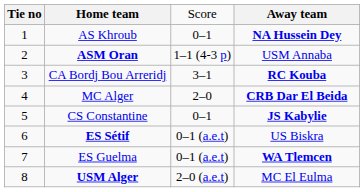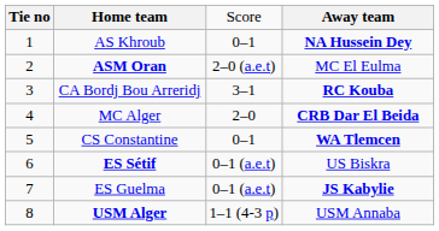 <table class="wikitable" style="text-align:center">
 <tr>
 <th>Tie no</th>
 <th width="150">Home team</th>
 <td>Score</td>
 <th width="150">Away team</th>
 </tr>
 <tr>
 <td>1</td>
 <td><a href='#'>AS Khroub</a></td>
 <td>0–1</td>
 <td><strong><a href='#'>NA Hussein Dey</a></strong></td>
 </tr>
 <tr>
 <td>2</td>
 <td><strong><a href='#'>ASM Oran</a></strong></td>
-<td>1–1 (4-3 <a href='#'>p</a>)</td>
-<td><a href='#'>USM Annaba</a></td>
+<td>2–0 (<a href='#'>a.e.t</a>)</td>
+<td><a href='#'>MC El Eulma</a></td>
 </tr>
 <tr>
 <td>3</td>
 <td><a href='#'>CA Bordj Bou Arreridj</a></td>
 <td>3–1</td>
 <td><strong><a href='#'>RC Kouba</a></strong></td>
 </tr>
 <tr>
 <td>4</td>
 <td><a href='#'>MC Alger</a></td>
 <td>2–0</td>
 <td><strong><a href='#'>CRB Dar El Beida</a></strong></td>
 </tr>
 <tr>
 <td>5</td>
 <td><a href='#'>CS Constantine</a></td>
 <td>0–1</td>
-<td><strong><a href='#'>JS Kabylie</a></strong></td>
+<td><strong><a href='#'>WA Tlemcen</a></strong></td>
 </tr>
 <tr>
 <td>6</td>
 <td><strong><a href='#'>ES Sétif</a></strong></td>
 <td>0–1 (<a href='#'>a.e.t</a>)</td>
 <td><a href='#'>US Biskra</a></td>
 </tr>
 <tr>
 <td>7</td>
 <td><a href='#'>ES Guelma</a></td>
 <td>0–1 (<a href='#'>a.e.t</a>)</td>
-<td><strong><a href='#'>WA Tlemcen</a></strong></td>
+<td><strong><a href='#'>JS Kabylie</a></strong></td>
 </tr>
 <tr>
 <td>8</td>
 <td><strong><a href='#'>USM Alger</a></strong></td>
-<td>2–0 (<a href='#'>a.e.t</a>)</td>
-<td><a href='#'>MC El Eulma</a></td>
+<td>1–1 (4-3 <a href='#'>p</a>)</td>
+<td><a href='#'>USM Annaba</a></td>
 </tr>
 </table>
